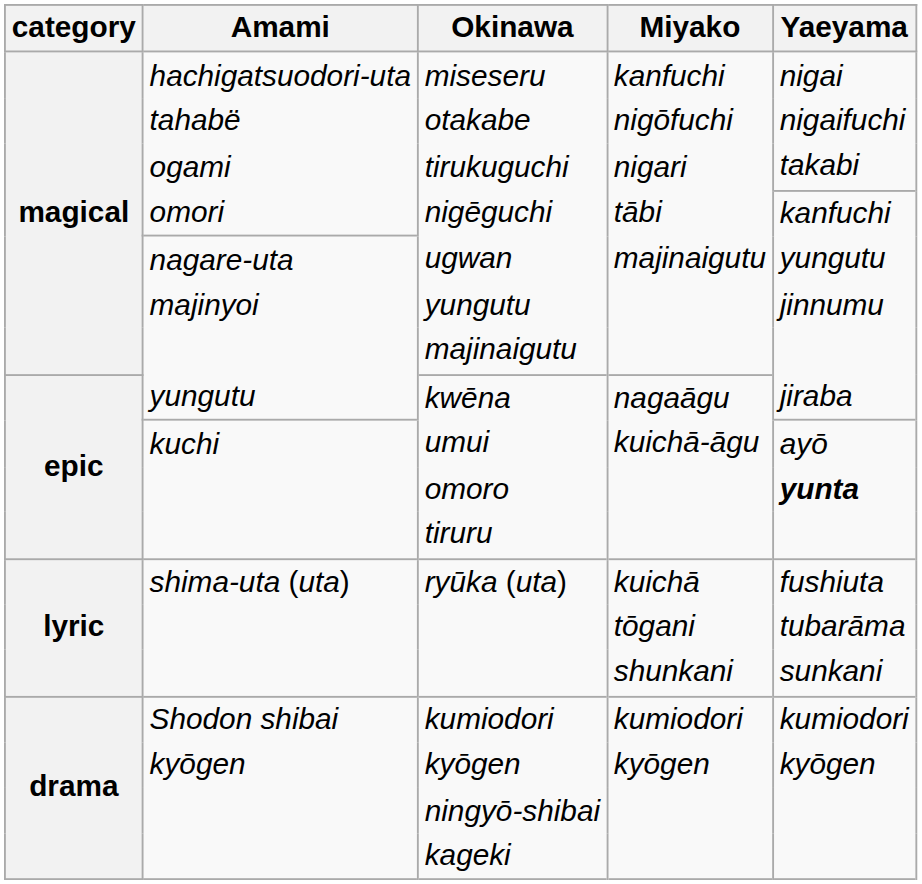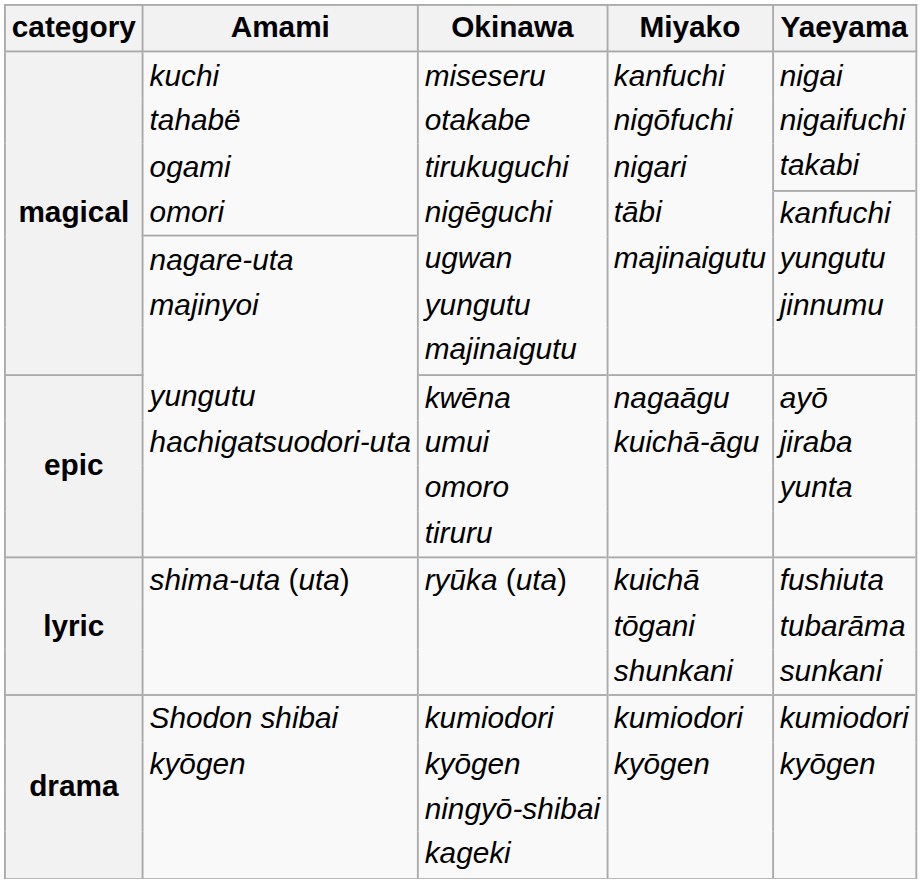 <table class="wikitable">
 <tr>
 <th>category</th>
 <th>Amami</th>
 <th>Okinawa</th>
 <th>Miyako</th>
 <th>Yaeyama</th>
 </tr>
 <tr>
 <th rowspan="7">magical</th>
-<td style="border-width: 0px 1px 0px 1px"><em>hachigatsuodori-uta</em></td>
+<td style="border-width: 1px 1px 0px 1px"><em>kuchi</em></td>
 <td style="border-width: 1px 1px 0px 1px"><em>miseseru</em></td>
 <td style="border-width: 1px 1px 0px 1px"><em>kanfuchi</em></td>
 <td style="border-width: 0px 1px 0px 1px"><em>nigai</em></td>
 </tr>
 <tr>
 <td style="border-width: 0px 1px 0px 1px"><em>tahabë</em></td>
 <td style="border-width: 0px 1px 0px 1px"><em>otakabe</em></td>
 <td style="border-width: 0px 1px 0px 1px"><em>nigōfuchi</em></td>
 <td style="border-width: 0px 1px 0px 1px"><em>nigaifuchi</em></td>
 </tr>
 <tr>
 <td style="border-width: 0px 1px 0px 1px"><em>ogami</em></td>
 <td style="border-width: 0px 1px 0px 1px"><em>tirukuguchi</em></td>
 <td style="border-width: 0px 1px 0px 1px"><em>nigari</em></td>
 <td style="border-width: 0px 1px 0px 1px"><em>takabi</em></td>
 </tr>
 <tr>
 <td style="border-width: 0px 1px 0px 1px"><em>omori</em></td>
 <td style="border-width: 0px 1px 0px 1px"><em>nigēguchi</em></td>
 <td style="border-width: 0px 1px 0px 1px"><em>tābi</em></td>
 <td style="border-width: 1px 1px 0px 1px"><em>kanfuchi</em></td>
 </tr>
 <tr>
 <td style="border-width: 1px 1px 0px 1px"><em>nagare-uta</em></td>
 <td style="border-width: 0px 1px 0px 1px"><em>ugwan</em></td>
 <td style="border-width: 0px 1px 0px 1px"><em>majinaigutu</em></td>
 <td style="border-width: 0px 1px 0px 1px"><em>yungutu</em></td>
 </tr>
 <tr>
 <td style="border-width: 0px 1px 0px 1px"><em>majinyoi</em></td>
 <td style="border-width: 0px 1px 0px 1px"><em>yungutu</em></td>
 <td style="border-width: 0px 1px 0px 1px"></td>
 <td style="border-width: 0px 1px 0px 1px"><em>jinnumu</em></td>
 </tr>
 <tr>
 <td style="border-width: 0px 1px 0px 1px"></td>
 <td style="border-width: 0px 1px 0px 1px"><em>majinaigutu</em></td>
 <td style="border-width: 0px 1px 0px 1px"></td>
 <td style="border-width: 0px 1px 0px 1px"></td>
 </tr>
 <tr>
 <th rowspan="4">epic</th>
 <td style="border-width: 0px 1px 0px 1px"><em>yungutu</em></td>
 <td style="border-width: 1px 1px 0px 1px"><em>kwēna</em></td>
 <td style="border-width: 1px 1px 0px 1px"><em>nagaāgu</em></td>
-<td style="border-width: 0px 1px 0px 1px"><em>jiraba</em></td>
+<td style="border-width: 1px 1px 0px 1px"><em>ayō</em></td>
 </tr>
 <tr>
-<td style="border-width: 1px 1px 0px 1px"><em>kuchi</em></td>
+<td style="border-width: 0px 1px 0px 1px"><em>hachigatsuodori-uta</em></td>
 <td style="border-width: 0px 1px 0px 1px"><em>umui</em></td>
 <td style="border-width: 0px 1px 0px 1px"><em>kuichā-āgu</em></td>
-<td style="border-width: 1px 1px 0px 1px"><em>ayō</em></td>
+<td style="border-width: 0px 1px 0px 1px"><em>jiraba</em></td>
 </tr>
 <tr>
 <td style="border-width: 0px 1px 0px 1px"></td>
 <td style="border-width: 0px 1px 0px 1px"><em>omoro</em></td>
 <td style="border-width: 0px 1px 0px 1px"></td>
-<td style="border-width: 0px 1px 0px 1px"><strong><em>yunta</em></strong></td>
+<td style="border-width: 0px 1px 0px 1px"><em>yunta</em></td>
 </tr>
 <tr>
 <td style="border-width: 0px 1px 0px 1px"></td>
 <td style="border-width: 0px 1px 0px 1px"><em>tiruru</em></td>
 <td style="border-width: 0px 1px 0px 1px"></td>
 <td style="border-width: 0px 1px 0px 1px"></td>
 </tr>
 <tr>
 <th rowspan="3">lyric</th>
 <td style="border-width: 1px 1px 0px 1px"><em>shima-uta</em> (<em>uta</em>)</td>
 <td style="border-width: 1px 1px 0px 1px"><em>ryūka</em> (<em>uta</em>)</td>
 <td style="border-width: 1px 1px 0px 1px"><em>kuichā</em></td>
 <td style="border-width: 1px 1px 0px 1px"><em>fushiuta</em></td>
 </tr>
 <tr>
 <td style="border-width: 0px 1px 0px 1px"></td>
 <td style="border-width: 0px 1px 0px 1px"></td>
 <td style="border-width: 0px 1px 0px 1px"><em>tōgani</em></td>
 <td style="border-width: 0px 1px 0px 1px"><em>tubarāma</em></td>
 </tr>
 <tr>
 <td style="border-width: 0px 1px 0px 1px"></td>
 <td style="border-width: 0px 1px 0px 1px"></td>
 <td style="border-width: 0px 1px 0px 1px"><em>shunkani</em></td>
 <td style="border-width: 0px 1px 0px 1px"><em>sunkani</em></td>
 </tr>
 <tr>
 <th rowspan="4">drama</th>
 <td style="border-width: 1px 1px 0px 1px"><em>Shodon shibai</em></td>
 <td style="border-width: 1px 1px 0px 1px"><em>kumiodori</em></td>
 <td style="border-width: 1px 1px 0px 1px"><em>kumiodori</em></td>
 <td style="border-width: 1px 1px 0px 1px"><em>kumiodori</em></td>
 </tr>
 <tr>
 <td style="border-width: 0px 1px 0px 1px"><em>kyōgen</em></td>
 <td style="border-width: 0px 1px 0px 1px"><em>kyōgen</em></td>
 <td style="border-width: 0px 1px 0px 1px"><em>kyōgen</em></td>
 <td style="border-width: 0px 1px 0px 1px"><em>kyōgen</em></td>
 </tr>
 <tr>
 <td style="border-width: 0px 1px 0px 1px"></td>
 <td style="border-width: 0px 1px 0px 1px"><em>ningyō-shibai</em></td>
 <td style="border-width: 0px 1px 0px 1px"></td>
 <td style="border-width: 0px 1px 0px 1px"></td>
 </tr>
 <tr>
 <td style="border-width: 0px 1px 0px 1px"></td>
 <td style="border-width: 0px 1px 0px 1px"><em>kageki</em></td>
 <td style="border-width: 0px 1px 0px 1px"></td>
 <td style="border-width: 0px 1px 0px 1px"></td>
 </tr>
 </table>
